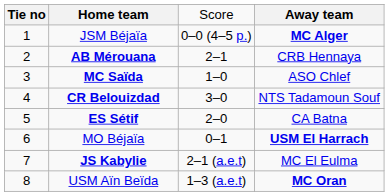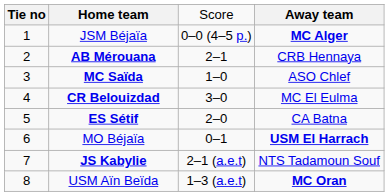 <table class="wikitable" style="text-align:center">
 <tr>
 <th>Tie no</th>
 <th style="width:150px;">Home team</th>
 <td>Score</td>
 <th style="width:150px;">Away team</th>
 </tr>
 <tr>
 <td>1</td>
 <td><a href='#'>JSM Béjaïa</a></td>
 <td>0–0 (4–5 <a href='#'>p.</a>)</td>
 <td><strong><a href='#'>MC Alger</a></strong></td>
 </tr>
 <tr>
 <td>2</td>
 <td><strong><a href='#'>AB Mérouana</a></strong></td>
 <td>2–1</td>
 <td><a href='#'>CRB Hennaya</a></td>
 </tr>
 <tr>
 <td>3</td>
 <td><strong><a href='#'>MC Saïda</a></strong></td>
 <td>1–0</td>
 <td><a href='#'>ASO Chlef</a></td>
 </tr>
 <tr>
 <td>4</td>
 <td><strong><a href='#'>CR Belouizdad</a></strong></td>
 <td>3–0</td>
-<td><a href='#'>NTS Tadamoun Souf</a></td>
+<td><a href='#'>MC El Eulma</a></td>
 </tr>
 <tr>
 <td>5</td>
 <td><strong><a href='#'>ES Sétif</a></strong></td>
 <td>2–0</td>
 <td><a href='#'>CA Batna</a></td>
 </tr>
 <tr>
 <td>6</td>
 <td><a href='#'>MO Béjaïa</a></td>
 <td>0–1</td>
 <td><strong><a href='#'>USM El Harrach</a></strong></td>
 </tr>
 <tr>
 <td>7</td>
 <td><strong><a href='#'>JS Kabylie</a></strong></td>
 <td>2–1 (<a href='#'>a.e.t</a>)</td>
-<td><a href='#'>MC El Eulma</a></td>
+<td><a href='#'>NTS Tadamoun Souf</a></td>
 </tr>
 <tr>
 <td>8</td>
 <td><a href='#'>USM Aïn Beïda</a></td>
 <td>1–3 (<a href='#'>a.e.t</a>)</td>
 <td><strong><a href='#'>MC Oran</a></strong></td>
 </tr>
 </table>
